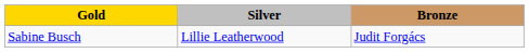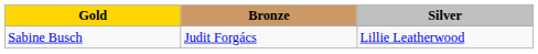 <table class="wikitable" style="text-align:left">
 <tr align="center">
 <td width=200 bgcolor=gold><strong>Gold</strong></td>
+<td width=200 bgcolor=CC9966><strong>Bronze</strong></td>
 <td width=200 bgcolor=silver><strong>Silver</strong></td>
-<td width=200 bgcolor=CC9966><strong>Bronze</strong></td>
 </tr>
 <tr>
 <td><a href='#'>Sabine Busch</a><br><em></em></td>
+<td><a href='#'>Judit Forgács</a><br><em></em></td>
 <td><a href='#'>Lillie Leatherwood</a><br><em></em></td>
-<td><a href='#'>Judit Forgács</a><br><em></em></td>
 </tr>
 </table>
